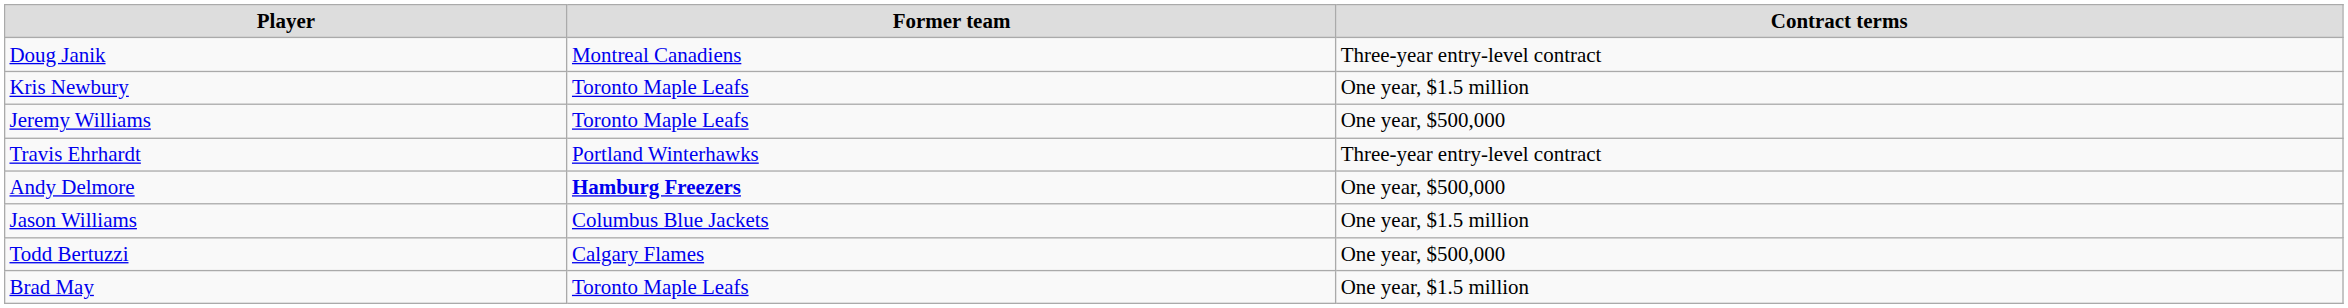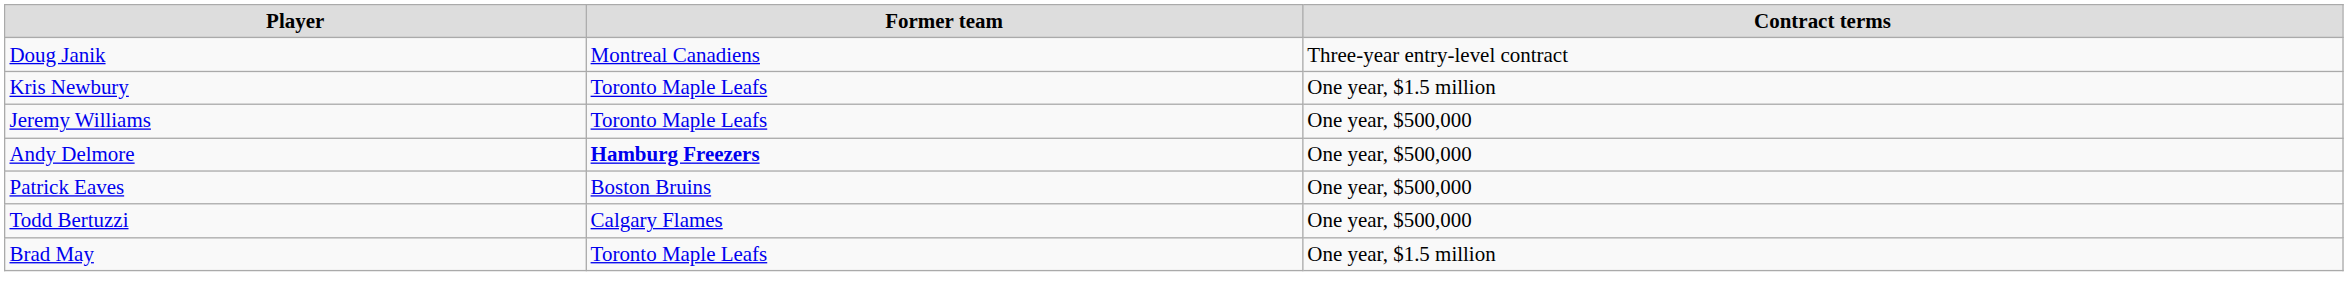 <table class="wikitable" width=90%>
 <tr align="center"  bgcolor="#dddddd">
 <td><strong>Player</strong></td>
 <td><strong>Former team</strong></td>
 <td><strong>Contract terms</strong></td>
 </tr>
 <tr>
 <td><a href='#'>Doug Janik</a></td>
 <td><a href='#'>Montreal Canadiens</a></td>
 <td>Three-year entry-level contract</td>
 </tr>
 <tr>
 <td><a href='#'>Kris Newbury</a></td>
 <td><a href='#'>Toronto Maple Leafs</a></td>
 <td>One year, $1.5 million</td>
 </tr>
 <tr>
 <td><a href='#'>Jeremy Williams</a></td>
 <td><a href='#'>Toronto Maple Leafs</a></td>
 <td>One year, $500,000</td>
 </tr>
 <tr>
-<td><a href='#'>Travis Ehrhardt</a></td>
-<td><a href='#'>Portland Winterhawks</a></td>
-<td>Three-year entry-level contract</td>
-</tr>
-<tr>
 <td><a href='#'>Andy Delmore</a></td>
 <td><strong><a href='#'>Hamburg Freezers</a></strong></td>
 <td>One year, $500,000</td>
 </tr>
 <tr>
-<td><a href='#'>Jason Williams</a></td>
-<td><a href='#'>Columbus Blue Jackets</a></td>
-<td>One year, $1.5 million</td>
+<td><a href='#'>Patrick Eaves</a></td>
+<td><a href='#'>Boston Bruins</a></td>
+<td>One year, $500,000</td>
 </tr>
 <tr>
 <td><a href='#'>Todd Bertuzzi</a></td>
 <td><a href='#'>Calgary Flames</a></td>
 <td>One year, $500,000</td>
 </tr>
 <tr>
 <td><a href='#'>Brad May</a></td>
 <td><a href='#'>Toronto Maple Leafs</a></td>
 <td>One year, $1.5 million</td>
 </tr>
 </table>
